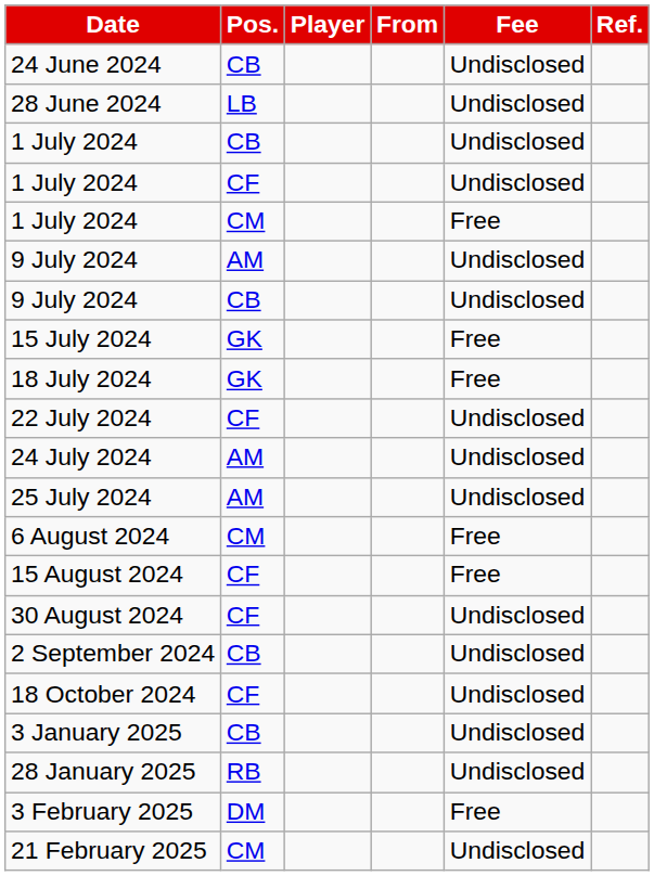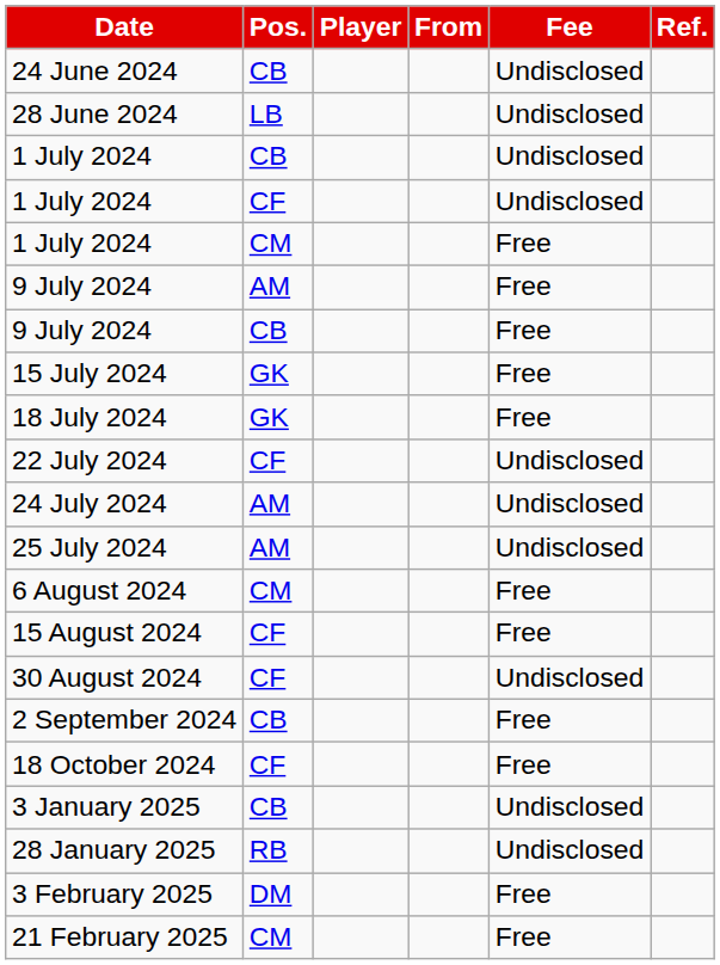 <table class="wikitable plainrowheaders sortable">
 <tr>
 <th style="background:#E00000;color:#fff;">Date</th>
 <th style="background:#E00000;color:#fff;">Pos.</th>
 <th style="background:#E00000;color:#fff;">Player</th>
 <th style="background:#E00000;color:#fff;">From</th>
 <th style="background:#E00000;color:#fff;">Fee</th>
 <th style="background:#E00000;color:#fff;">Ref.</th>
 </tr>
 <tr>
 <td>24 June 2024</td>
 <td><a href='#'>CB</a></td>
 <td></td>
 <td></td>
 <td>Undisclosed</td>
 <td></td>
 </tr>
 <tr>
 <td>28 June 2024</td>
 <td><a href='#'>LB</a></td>
 <td></td>
 <td></td>
 <td>Undisclosed</td>
 <td></td>
 </tr>
 <tr>
 <td>1 July 2024</td>
 <td><a href='#'>CB</a></td>
 <td></td>
 <td></td>
 <td>Undisclosed</td>
 <td></td>
 </tr>
 <tr>
 <td>1 July 2024</td>
 <td><a href='#'>CF</a></td>
 <td></td>
 <td></td>
 <td>Undisclosed</td>
 <td></td>
 </tr>
 <tr>
 <td>1 July 2024</td>
 <td><a href='#'>CM</a></td>
 <td></td>
 <td></td>
 <td>Free</td>
 <td></td>
 </tr>
 <tr>
 <td>9 July 2024</td>
 <td><a href='#'>AM</a></td>
 <td></td>
 <td></td>
-<td>Undisclosed</td>
+<td>Free</td>
 <td></td>
 </tr>
 <tr>
 <td>9 July 2024</td>
 <td><a href='#'>CB</a></td>
 <td></td>
 <td></td>
-<td>Undisclosed</td>
+<td>Free</td>
 <td></td>
 </tr>
 <tr>
 <td>15 July 2024</td>
 <td><a href='#'>GK</a></td>
 <td></td>
 <td></td>
 <td>Free</td>
 <td></td>
 </tr>
 <tr>
 <td>18 July 2024</td>
 <td><a href='#'>GK</a></td>
 <td></td>
 <td></td>
 <td>Free</td>
 <td></td>
 </tr>
 <tr>
 <td>22 July 2024</td>
 <td><a href='#'>CF</a></td>
 <td></td>
 <td></td>
 <td>Undisclosed</td>
 <td></td>
 </tr>
 <tr>
 <td>24 July 2024</td>
 <td><a href='#'>AM</a></td>
 <td></td>
 <td></td>
 <td>Undisclosed</td>
 <td></td>
 </tr>
 <tr>
 <td>25 July 2024</td>
 <td><a href='#'>AM</a></td>
 <td></td>
 <td></td>
 <td>Undisclosed</td>
 <td></td>
 </tr>
 <tr>
 <td>6 August 2024</td>
 <td><a href='#'>CM</a></td>
 <td></td>
 <td></td>
 <td>Free</td>
 <td></td>
 </tr>
 <tr>
 <td>15 August 2024</td>
 <td><a href='#'>CF</a></td>
 <td></td>
 <td></td>
 <td>Free</td>
 <td></td>
 </tr>
 <tr>
 <td>30 August 2024</td>
 <td><a href='#'>CF</a></td>
 <td></td>
 <td></td>
 <td>Undisclosed</td>
 <td></td>
 </tr>
 <tr>
 <td>2 September 2024</td>
 <td><a href='#'>CB</a></td>
 <td></td>
 <td></td>
-<td>Undisclosed</td>
+<td>Free</td>
 <td></td>
 </tr>
 <tr>
 <td>18 October 2024</td>
 <td><a href='#'>CF</a></td>
 <td></td>
 <td></td>
-<td>Undisclosed</td>
+<td>Free</td>
 <td></td>
 </tr>
 <tr>
 <td>3 January 2025</td>
 <td><a href='#'>CB</a></td>
 <td></td>
 <td></td>
 <td>Undisclosed</td>
 <td></td>
 </tr>
 <tr>
 <td>28 January 2025</td>
 <td><a href='#'>RB</a></td>
 <td></td>
 <td></td>
 <td>Undisclosed</td>
 <td></td>
 </tr>
 <tr>
 <td>3 February 2025</td>
 <td><a href='#'>DM</a></td>
 <td></td>
 <td></td>
 <td>Free</td>
 <td></td>
 </tr>
 <tr>
 <td>21 February 2025</td>
 <td><a href='#'>CM</a></td>
 <td></td>
 <td></td>
-<td>Undisclosed</td>
+<td>Free</td>
 <td></td>
 </tr>
 </table>
